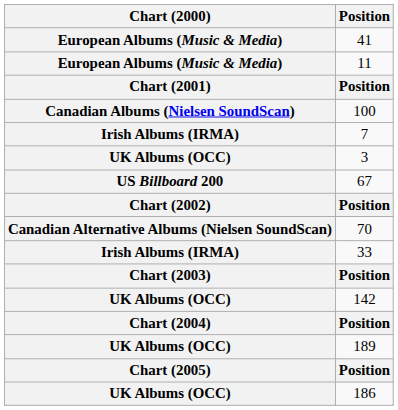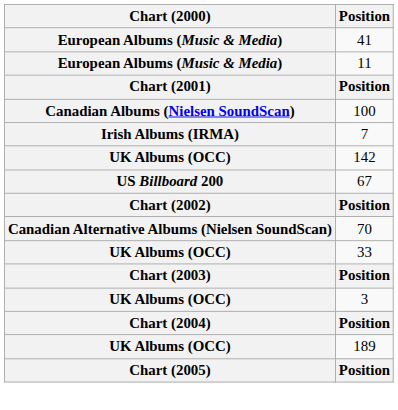 <table class="wikitable plainrowheaders">
 <tr>
 <th>Chart (2000)</th>
 <th>Position</th>
 </tr>
 <tr>
 <th scope="row">European Albums (<em>Music & Media</em>)</th>
 <td align=center>41</td>
 </tr>
 <tr>
 <th scope="row">European Albums (<em>Music & Media</em>)</th>
 <td style="text-align:center;">11</td>
 </tr>
 <tr>
 <th>Chart (2001)</th>
 <th>Position</th>
 </tr>
 <tr>
 <th scope="row">Canadian Albums (<a href='#'>Nielsen SoundScan</a>)</th>
 <td style="text-align:center;">100</td>
 </tr>
 <tr>
 <th scope="row">Irish Albums (IRMA)</th>
 <td style="text-align:center;">7</td>
 </tr>
 <tr>
 <th scope="row">UK Albums (OCC)</th>
-<td style="text-align:center;">3</td>
+<td style="text-align:center;">142</td>
 </tr>
 <tr>
 <th scope="row">US <em>Billboard</em> 200</th>
 <td style="text-align:center;">67</td>
 </tr>
 <tr>
 <th>Chart (2002)</th>
 <th>Position</th>
 </tr>
 <tr>
 <th scope="row">Canadian Alternative Albums (Nielsen SoundScan)</th>
 <td style="text-align:center">70</td>
 </tr>
 <tr>
-<th scope="row">Irish Albums (IRMA)</th>
+<th scope="row">UK Albums (OCC)</th>
 <td style="text-align:center;">33</td>
 </tr>
 <tr>
 <th>Chart (2003)</th>
 <th>Position</th>
 </tr>
 <tr>
 <th scope="row">UK Albums (OCC)</th>
-<td style="text-align:center;">142</td>
+<td style="text-align:center;">3</td>
 </tr>
 <tr>
 <th>Chart (2004)</th>
 <th>Position</th>
 </tr>
 <tr>
 <th scope="row">UK Albums (OCC)</th>
 <td style="text-align:center;">189</td>
 </tr>
 <tr>
 <th>Chart (2005)</th>
 <th>Position</th>
 </tr>
-<tr>
-<th scope="row">UK Albums (OCC)</th>
-<td style="text-align:center;">186</td>
-</tr>
 </table>
